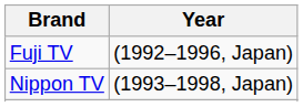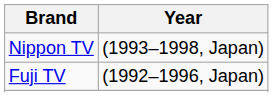 <table class="wikitable">
 <tr>
 <th>Brand</th>
 <th>Year</th>
 </tr>
 <tr>
+<td><a href='#'>Nippon TV</a></td>
+<td>(1993–1998, Japan)</td>
+</tr>
+<tr>
 <td><a href='#'>Fuji TV</a></td>
 <td>(1992–1996, Japan)</td>
-</tr>
-<tr>
-<td><a href='#'>Nippon TV</a></td>
-<td>(1993–1998, Japan)</td>
 </tr>
 <tr>
 </tr>
 <tr>
 </tr>
 </table>
